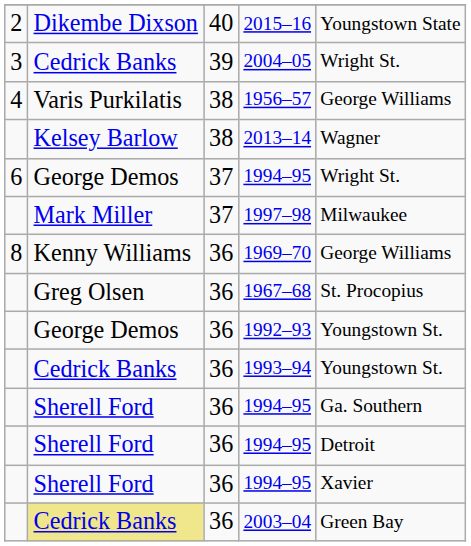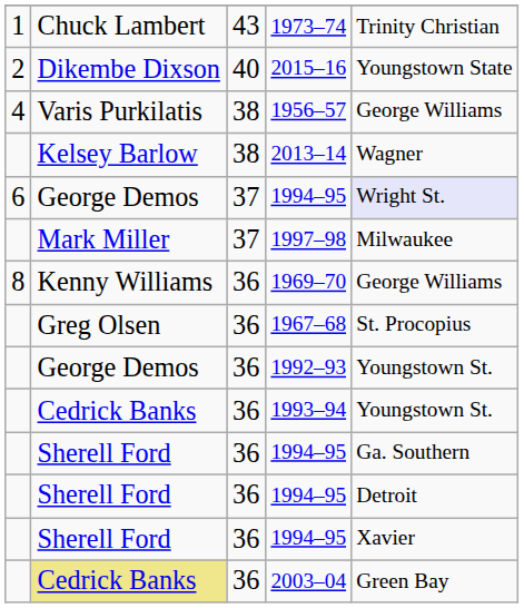 <table class="wikitable">
 <tr>
+</tr>
+<tr>
+<td>1</td>
+<td>Chuck Lambert</td>
+<td>43</td>
+<td style="font-size:80%;"><a href='#'>1973–74</a></td>
+<td style="font-size:80%;">Trinity Christian</td>
 </tr>
 <tr>
 <td>2</td>
 <td><a href='#'>Dikembe Dixson</a></td>
 <td>40</td>
 <td style="font-size:80%;"><a href='#'>2015–16</a></td>
 <td style="font-size:80%;">Youngstown State</td>
-</tr>
-<tr>
-<td>3</td>
-<td><a href='#'>Cedrick Banks</a></td>
-<td>39</td>
-<td style="font-size:80%;"><a href='#'>2004–05</a></td>
-<td style="font-size:80%;">Wright St.</td>
 </tr>
 <tr>
 <td>4</td>
 <td>Varis Purkilatis</td>
 <td>38</td>
 <td style="font-size:80%;"><a href='#'>1956–57</a></td>
 <td style="font-size:80%;">George Williams</td>
 </tr>
 <tr>
 <td></td>
 <td><a href='#'>Kelsey Barlow</a></td>
 <td>38</td>
 <td style="font-size:80%;"><a href='#'>2013–14</a></td>
 <td style="font-size:80%;">Wagner</td>
 </tr>
 <tr>
 <td>6</td>
 <td>George Demos</td>
 <td>37</td>
 <td style="font-size:80%;"><a href='#'>1994–95</a></td>
-<td style="font-size:80%;">Wright St.</td>
+<td style="background: lavender; font-size:80%;">Wright St.</td>
 </tr>
 <tr>
 <td></td>
 <td><a href='#'>Mark Miller</a></td>
 <td>37</td>
 <td style="font-size:80%;"><a href='#'>1997–98</a></td>
 <td style="font-size:80%;">Milwaukee</td>
 </tr>
 <tr>
 <td>8</td>
 <td>Kenny Williams</td>
 <td>36</td>
 <td style="font-size:80%;"><a href='#'>1969–70</a></td>
 <td style="font-size:80%;">George Williams</td>
 </tr>
 <tr>
 <td></td>
 <td>Greg Olsen</td>
 <td>36</td>
 <td style="font-size:80%;"><a href='#'>1967–68</a></td>
 <td style="font-size:80%;">St. Procopius</td>
 </tr>
 <tr>
 <td></td>
 <td>George Demos</td>
 <td>36</td>
 <td style="font-size:80%;"><a href='#'>1992–93</a></td>
 <td style="font-size:80%;">Youngstown St.</td>
 </tr>
 <tr>
 <td></td>
 <td><a href='#'>Cedrick Banks</a></td>
 <td>36</td>
 <td style="font-size:80%;"><a href='#'>1993–94</a></td>
 <td style="font-size:80%;">Youngstown St.</td>
 </tr>
 <tr>
 <td></td>
 <td><a href='#'>Sherell Ford</a></td>
 <td>36</td>
 <td style="font-size:80%;"><a href='#'>1994–95</a></td>
 <td style="font-size:80%;">Ga. Southern</td>
 </tr>
 <tr>
 <td></td>
 <td><a href='#'>Sherell Ford</a></td>
 <td>36</td>
 <td style="font-size:80%;"><a href='#'>1994–95</a></td>
 <td style="font-size:80%;">Detroit</td>
 </tr>
 <tr>
 <td></td>
 <td><a href='#'>Sherell Ford</a></td>
 <td>36</td>
 <td style="font-size:80%;"><a href='#'>1994–95</a></td>
 <td style="font-size:80%;">Xavier</td>
 </tr>
 <tr>
 <td></td>
 <td style="background: khaki;"><a href='#'>Cedrick Banks</a></td>
 <td>36</td>
 <td style="font-size:80%;"><a href='#'>2003–04</a></td>
 <td style="font-size:80%;">Green Bay</td>
 </tr>
 </table>
